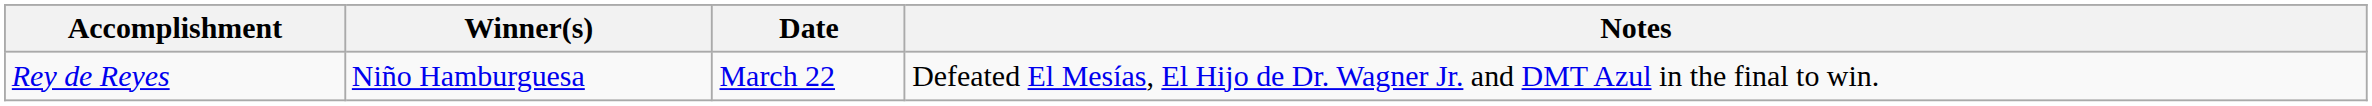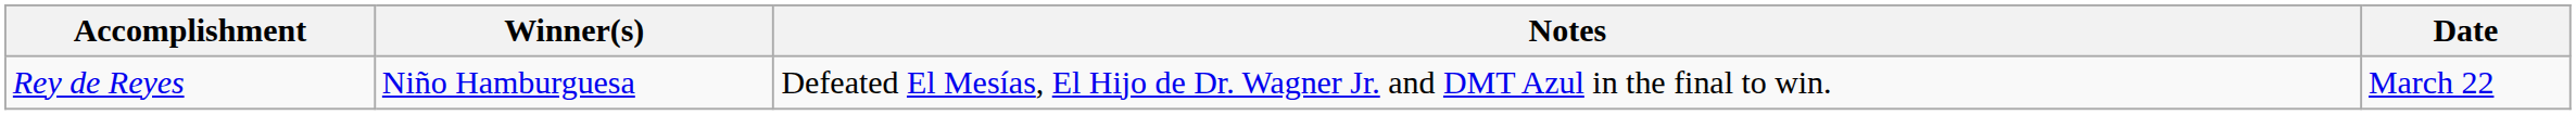 <table class="wikitable" style="width:100%;">
 <tr>
 <th>Accomplishment</th>
 <th>Winner(s)</th>
+<th>Notes</th>
 <th>Date</th>
-<th>Notes</th>
 </tr>
 <tr>
 <td><em><a href='#'>Rey de Reyes</a></em></td>
 <td><a href='#'>Niño Hamburguesa</a></td>
+<td>Defeated <a href='#'>El Mesías</a>, <a href='#'>El Hijo de Dr. Wagner Jr.</a> and <a href='#'>DMT Azul</a> in the final to win.</td>
 <td><a href='#'>March 22</a></td>
-<td>Defeated <a href='#'>El Mesías</a>, <a href='#'>El Hijo de Dr. Wagner Jr.</a> and <a href='#'>DMT Azul</a> in the final to win.</td>
 </tr>
 </table>
